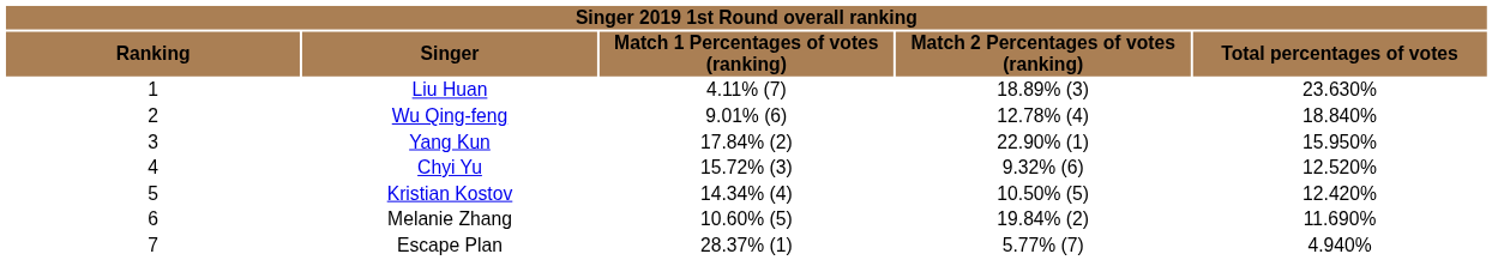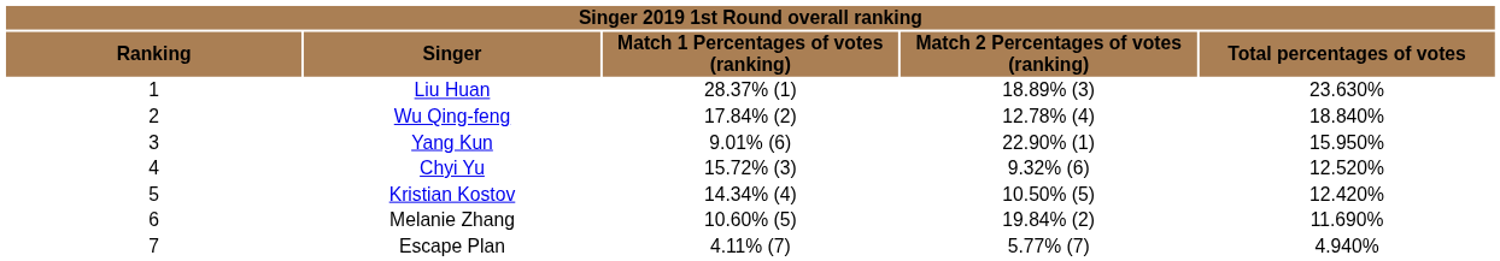 <table width="100%" style="text-align:center">
 <tr style="background:#AA7F54">
 <td colspan="5"><div><strong>Singer 2019 1st Round overall ranking</strong></div></td>
 </tr>
 <tr style="background:#AA7F54">
 <td style="width:20%"><strong>Ranking</strong></td>
 <td style="width:20%"><strong>Singer</strong></td>
 <td style="width:20%"><strong>Match 1 Percentages of votes (ranking)</strong></td>
 <td style="width:20%"><strong>Match 2 Percentages of votes (ranking)</strong></td>
 <td style="width:20%"><strong>Total percentages of votes</strong></td>
 </tr>
 <tr>
 <td>1</td>
 <td><a href='#'>Liu Huan</a></td>
-<td>4.11% (7)</td>
+<td>28.37% (1)</td>
 <td>18.89% (3)</td>
 <td>23.630%</td>
 </tr>
 <tr>
 <td>2</td>
 <td><a href='#'>Wu Qing-feng</a></td>
-<td>9.01% (6)</td>
+<td>17.84% (2)</td>
 <td>12.78% (4)</td>
 <td>18.840%</td>
 </tr>
 <tr>
 <td>3</td>
 <td><a href='#'>Yang Kun</a></td>
-<td>17.84% (2)</td>
+<td>9.01% (6)</td>
 <td>22.90% (1)</td>
 <td>15.950%</td>
 </tr>
 <tr>
 <td>4</td>
 <td><a href='#'>Chyi Yu</a></td>
 <td>15.72% (3)</td>
 <td>9.32% (6)</td>
 <td>12.520%</td>
 </tr>
 <tr>
 <td>5</td>
 <td><a href='#'>Kristian Kostov</a></td>
 <td>14.34% (4)</td>
 <td>10.50% (5)</td>
 <td>12.420%</td>
 </tr>
 <tr>
 <td>6</td>
 <td>Melanie Zhang</td>
 <td>10.60% (5)</td>
 <td>19.84% (2)</td>
 <td>11.690%</td>
 </tr>
 <tr>
 <td>7</td>
 <td>Escape Plan</td>
-<td>28.37% (1)</td>
+<td>4.11% (7)</td>
 <td>5.77% (7)</td>
 <td>4.940%</td>
 </tr>
 </table>
